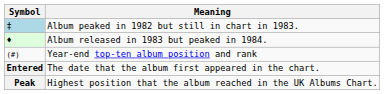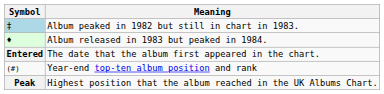 <table Class="wikitable">
 <tr>
 <th>Symbol</th>
 <th>Meaning</th>
 </tr>
 <tr>
 <td bgcolor=lightblue>‡</td>
 <td>Album peaked in 1982 but still in chart in 1983.</td>
 </tr>
 <tr>
 <td bgcolor=#DDFFDD>♦</td>
 <td>Album released in 1983 but peaked in 1984.</td>
 </tr>
 <tr>
+<th>Entered</th>
+<td>The date that the album first appeared in the chart.</td>
+</tr>
+<tr>
 <td><small>(#)</small></td>
 <td>Year-end <a href='#'>top-ten album position</a> and rank</td>
-</tr>
-<tr>
-<th>Entered</th>
-<td>The date that the album first appeared in the chart.</td>
 </tr>
 <tr>
 <th>Peak</th>
 <td>Highest position that the album reached in the UK Albums Chart.</td>
 </tr>
 </table>
